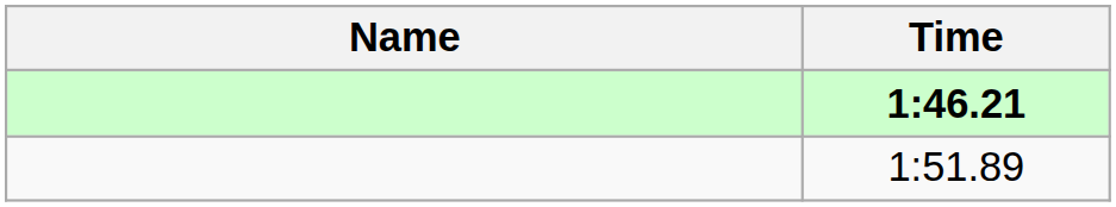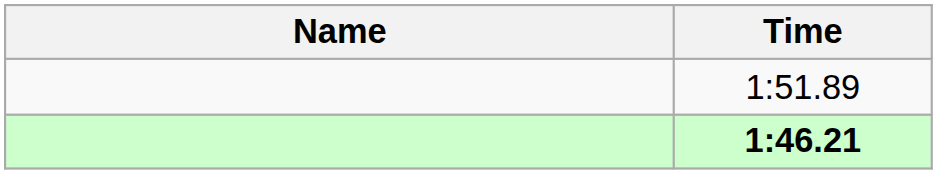 <table class="wikitable" style="text-align:center;">
 <tr>
 <th style="width:19em">Name</th>
 <th style="width:7em">Time</th>
 </tr>
+<tr>
+<td align=left></td>
+<td>1:51.89</td>
+</tr>
 <tr bgcolor=ccffcc>
 <td align=left><strong></strong></td>
 <td><strong>1:46.21</strong></td>
 </tr>
-<tr>
-<td align=left></td>
-<td>1:51.89</td>
-</tr>
 </table>
